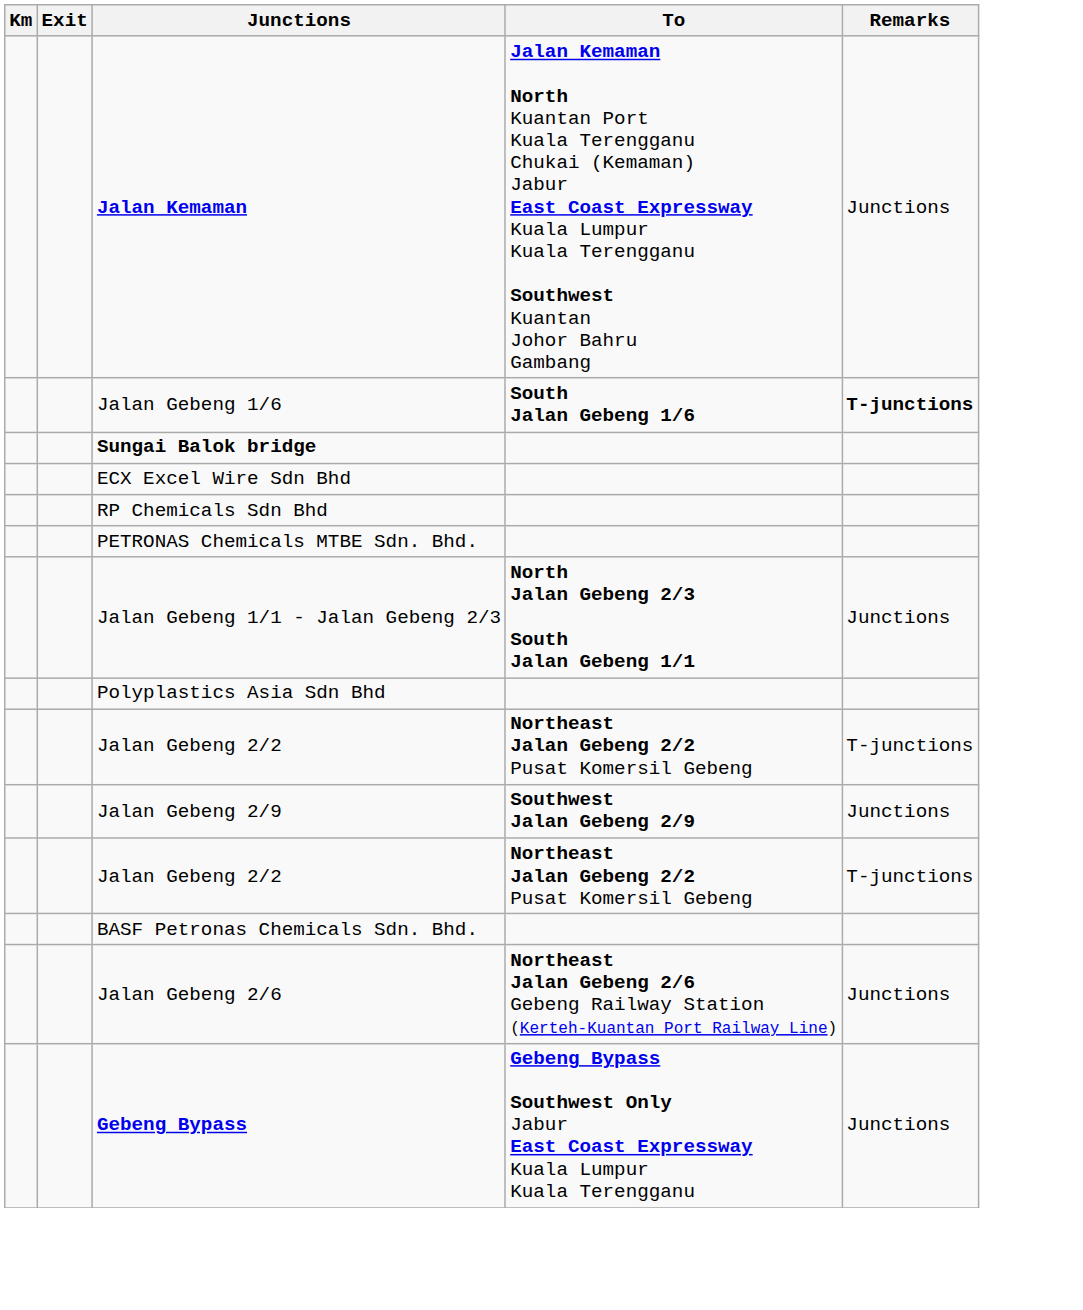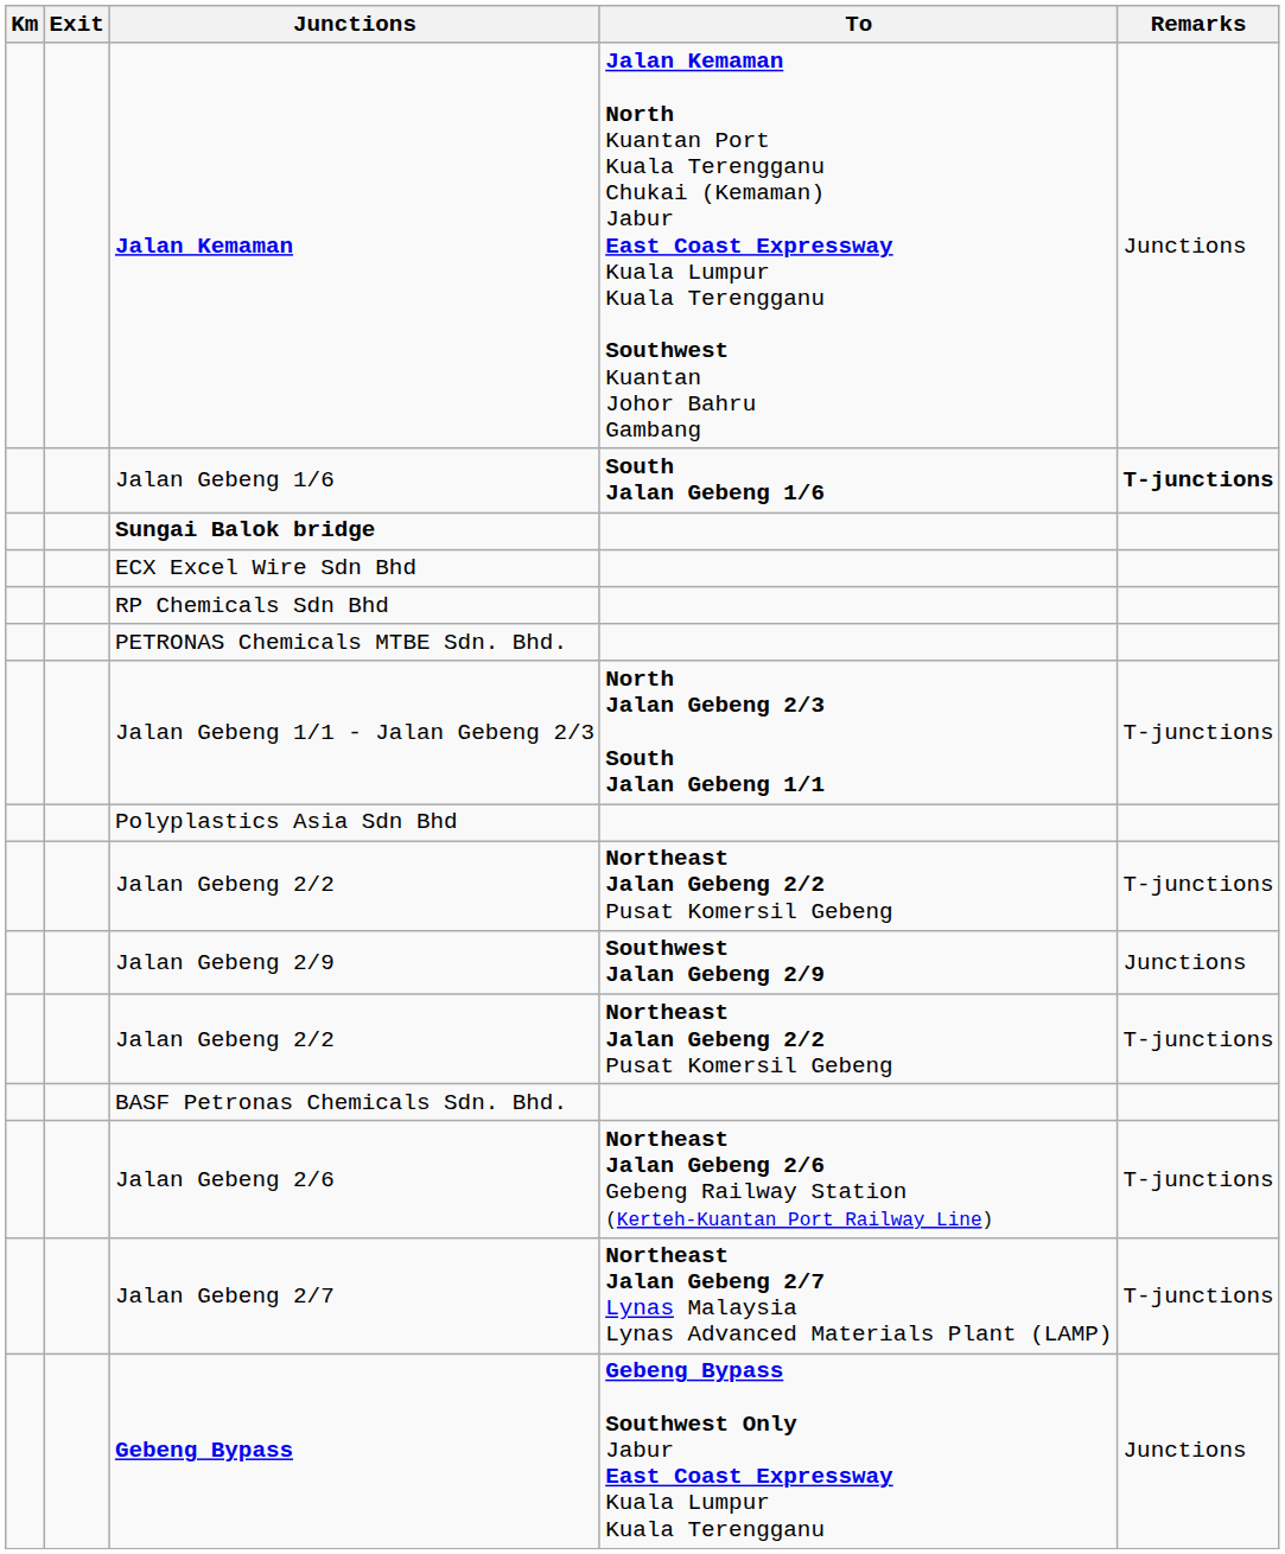 <table class="wikitable">
 <tr>
 <th>Km</th>
 <th>Exit</th>
 <th>Junctions</th>
 <th>To</th>
 <th>Remarks</th>
 </tr>
 <tr>
 <td></td>
 <td></td>
 <td> <strong><a href='#'>Jalan Kemaman</a></strong></td>
 <td>  <strong><a href='#'>Jalan Kemaman</a></strong><br><br><strong>North</strong><br>  Kuantan Port <br>  Kuala Terengganu<br>  Chukai (Kemaman)<br>  Jabur<br>  <strong><a href='#'>East Coast Expressway</a></strong><br>Kuala Lumpur<br>Kuala Terengganu<br><br><strong>Southwest</strong><br>   Kuantan<br>  Johor Bahru<br> Gambang</td>
 <td>Junctions</td>
 </tr>
 <tr>
 <td></td>
 <td></td>
 <td>Jalan Gebeng 1/6</td>
 <td><strong>South</strong><br><strong>Jalan Gebeng 1/6</strong></td>
 <td><strong>T-junctions</strong></td>
 </tr>
 <tr>
 <td></td>
 <td></td>
 <td><strong>Sungai Balok bridge</strong></td>
 <td></td>
 <td></td>
 </tr>
 <tr>
 <td></td>
 <td></td>
 <td>ECX Excel Wire Sdn Bhd</td>
 <td></td>
 <td></td>
 </tr>
 <tr>
 <td></td>
 <td></td>
 <td>RP Chemicals Sdn Bhd</td>
 <td></td>
 <td></td>
 </tr>
 <tr>
 <td></td>
 <td></td>
 <td>PETRONAS Chemicals MTBE Sdn. Bhd.</td>
 <td></td>
 <td></td>
 </tr>
 <tr>
 <td></td>
 <td></td>
 <td>Jalan Gebeng 1/1 - Jalan Gebeng 2/3</td>
 <td><strong>North</strong><br><strong>Jalan Gebeng 2/3</strong><br><br><strong>South</strong><br><strong>Jalan Gebeng 1/1</strong></td>
-<td>Junctions</td>
+<td>T-junctions</td>
 </tr>
 <tr>
 <td></td>
 <td></td>
 <td>Polyplastics Asia Sdn Bhd</td>
 <td></td>
 <td></td>
 </tr>
 <tr>
 <td></td>
 <td></td>
 <td>Jalan Gebeng 2/2</td>
 <td><strong>Northeast</strong><br><strong>Jalan Gebeng 2/2</strong><br>Pusat Komersil Gebeng</td>
 <td>T-junctions</td>
 </tr>
 <tr>
 <td></td>
 <td></td>
 <td>Jalan Gebeng 2/9</td>
 <td><strong>Southwest</strong><br><strong>Jalan Gebeng 2/9</strong></td>
 <td>Junctions</td>
 </tr>
 <tr>
 <td></td>
 <td></td>
 <td>Jalan Gebeng 2/2</td>
 <td><strong>Northeast</strong><br><strong>Jalan Gebeng 2/2</strong><br>Pusat Komersil Gebeng</td>
 <td>T-junctions</td>
 </tr>
 <tr>
 <td></td>
 <td></td>
 <td>BASF Petronas Chemicals Sdn. Bhd.</td>
 <td></td>
 <td></td>
 </tr>
 <tr>
 <td></td>
 <td></td>
 <td>Jalan Gebeng 2/6</td>
 <td><strong>Northeast</strong><br><strong>Jalan Gebeng 2/6</strong><br>Gebeng Railway Station<br><small>(<a href='#'>Kerteh-Kuantan Port Railway Line</a>)</small></td>
-<td>Junctions</td>
+<td>T-junctions</td>
+</tr>
+<tr>
+<td></td>
+<td></td>
+<td>Jalan Gebeng 2/7</td>
+<td><strong>Northeast</strong><br><strong>Jalan Gebeng 2/7</strong><br><a href='#'>Lynas</a> Malaysia<br>Lynas Advanced Materials Plant (LAMP)</td>
+<td>T-junctions</td>
 </tr>
 <tr>
 <td></td>
 <td></td>
 <td> <strong><a href='#'>Gebeng Bypass</a></strong></td>
 <td>  <strong><a href='#'>Gebeng Bypass</a></strong><br><br><strong>Southwest Only</strong><br>  Jabur<br>  <strong><a href='#'>East Coast Expressway</a></strong><br>Kuala Lumpur<br>Kuala Terengganu</td>
 <td>Junctions</td>
 </tr>
 </table>
